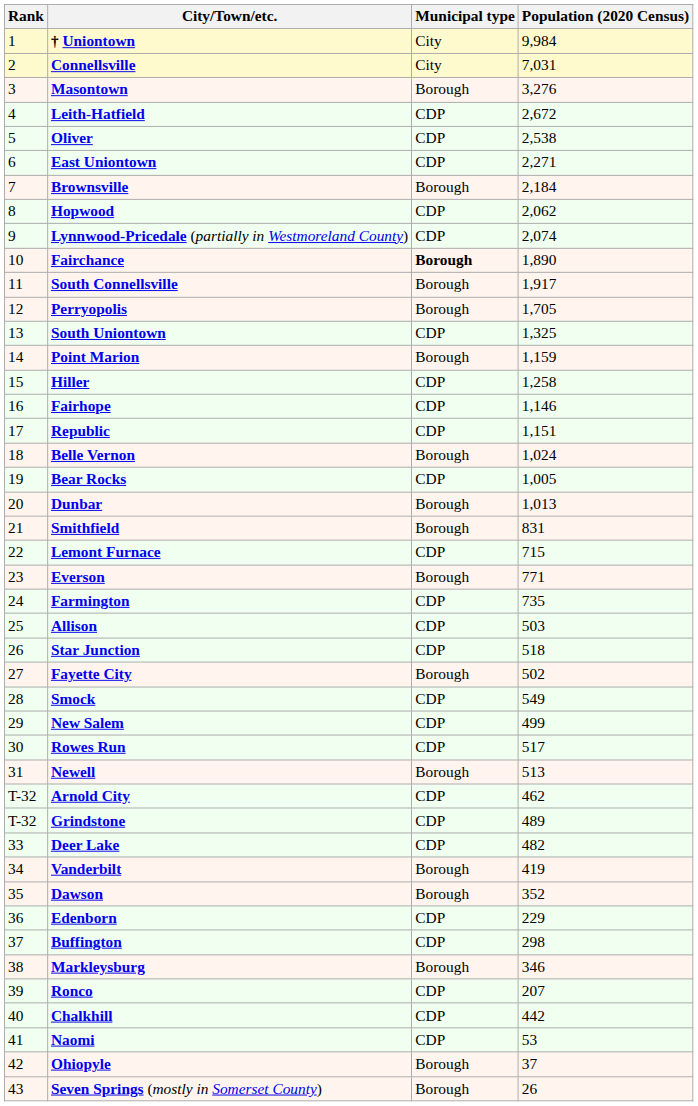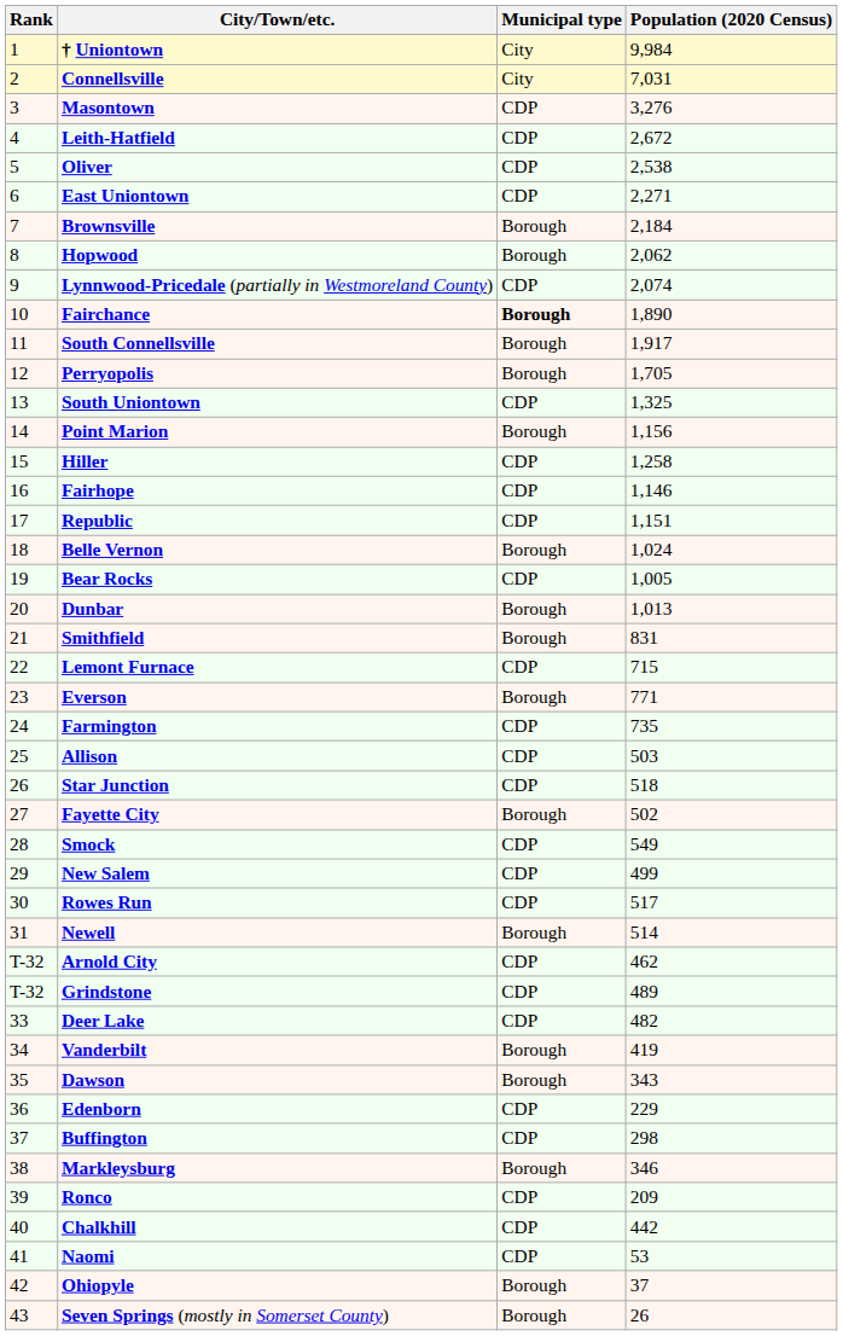 <table class="wikitable sortable">
 <tr>
 <th>Rank</th>
 <th>City/Town/etc.</th>
 <th>Municipal type</th>
 <th>Population (2020 Census)</th>
 </tr>
 <tr style="background-color:#FFFACD;">
 <td>1</td>
 <td><strong>†</strong> <strong><a href='#'>Uniontown</a></strong></td>
 <td>City</td>
 <td>9,984</td>
 </tr>
 <tr style="background-color:#FFFACD;">
 <td>2</td>
 <td><strong><a href='#'>Connellsville</a></strong></td>
 <td>City</td>
 <td>7,031</td>
 </tr>
 <tr style="background-color:#FFF5EE;">
 <td>3</td>
 <td><strong><a href='#'>Masontown</a></strong></td>
-<td>Borough</td>
+<td>CDP</td>
 <td>3,276</td>
 </tr>
 <tr style="background-color:#F0FFF0;">
 <td>4</td>
 <td><strong><a href='#'>Leith-Hatfield</a></strong></td>
 <td>CDP</td>
 <td>2,672</td>
 </tr>
 <tr style="background-color:#F0FFF0;">
 <td>5</td>
 <td><strong><a href='#'>Oliver</a></strong></td>
 <td>CDP</td>
 <td>2,538</td>
 </tr>
 <tr style="background-color:#F0FFF0;">
 <td>6</td>
 <td><strong><a href='#'>East Uniontown</a></strong></td>
 <td>CDP</td>
 <td>2,271</td>
 </tr>
 <tr style="background-color:#FFF5EE;">
 <td>7</td>
 <td><strong><a href='#'>Brownsville</a></strong></td>
 <td>Borough</td>
 <td>2,184</td>
 </tr>
 <tr style="background-color:#F0FFF0;">
 <td>8</td>
 <td><strong><a href='#'>Hopwood</a></strong></td>
-<td>CDP</td>
+<td>Borough</td>
 <td>2,062</td>
 </tr>
 <tr style="background-color:#F0FFF0;">
 <td>9</td>
 <td><strong><a href='#'>Lynnwood-Pricedale</a></strong> (<em>partially in <a href='#'>Westmoreland County</a></em>)</td>
 <td>CDP</td>
 <td>2,074</td>
 </tr>
 <tr style="background-color:#FFF5EE;">
 <td>10</td>
 <td><strong><a href='#'>Fairchance</a></strong></td>
 <td><strong>Borough</strong></td>
 <td>1,890</td>
 </tr>
 <tr style="background-color:#FFF5EE;">
 <td>11</td>
 <td><strong><a href='#'>South Connellsville</a></strong></td>
 <td>Borough</td>
 <td>1,917</td>
 </tr>
 <tr style="background-color:#FFF5EE;">
 <td>12</td>
 <td><strong><a href='#'>Perryopolis</a></strong></td>
 <td>Borough</td>
 <td>1,705</td>
 </tr>
 <tr style="background-color:#F0FFF0;">
 <td>13</td>
 <td><strong><a href='#'>South Uniontown</a></strong></td>
 <td>CDP</td>
 <td>1,325</td>
 </tr>
 <tr style="background-color:#FFF5EE;">
 <td>14</td>
 <td><strong><a href='#'>Point Marion</a></strong></td>
 <td>Borough</td>
-<td>1,159</td>
+<td>1,156</td>
 </tr>
 <tr style="background-color:#F0FFF0;">
 <td>15</td>
 <td><strong><a href='#'>Hiller</a></strong></td>
 <td>CDP</td>
 <td>1,258</td>
 </tr>
 <tr style="background-color:#F0FFF0;">
 <td>16</td>
 <td><strong><a href='#'>Fairhope</a></strong></td>
 <td>CDP</td>
 <td>1,146</td>
 </tr>
 <tr style="background-color:#F0FFF0;">
 <td>17</td>
 <td><strong><a href='#'>Republic</a></strong></td>
 <td>CDP</td>
 <td>1,151</td>
 </tr>
 <tr style="background-color:#FFF5EE;">
 <td>18</td>
 <td><strong><a href='#'>Belle Vernon</a></strong></td>
 <td>Borough</td>
 <td>1,024</td>
 </tr>
 <tr style="background-color:#F0FFF0;">
 <td>19</td>
 <td><strong><a href='#'>Bear Rocks</a></strong></td>
 <td>CDP</td>
 <td>1,005</td>
 </tr>
 <tr style="background-color:#FFF5EE;">
 <td>20</td>
 <td><strong><a href='#'>Dunbar</a></strong></td>
 <td>Borough</td>
 <td>1,013</td>
 </tr>
 <tr style="background-color:#FFF5EE;">
 <td>21</td>
 <td><strong><a href='#'>Smithfield</a></strong></td>
 <td>Borough</td>
 <td>831</td>
 </tr>
 <tr style="background-color:#F0FFF0;">
 <td>22</td>
 <td><strong><a href='#'>Lemont Furnace</a></strong></td>
 <td>CDP</td>
 <td>715</td>
 </tr>
 <tr style="background-color:#FFF5EE;">
 <td>23</td>
 <td><strong><a href='#'>Everson</a></strong></td>
 <td>Borough</td>
 <td>771</td>
 </tr>
 <tr style="background-color:#F0FFF0;">
 <td>24</td>
 <td><strong><a href='#'>Farmington</a></strong></td>
 <td>CDP</td>
 <td>735</td>
 </tr>
 <tr style="background-color:#F0FFF0;">
 <td>25</td>
 <td><strong><a href='#'>Allison</a></strong></td>
 <td>CDP</td>
 <td>503</td>
 </tr>
 <tr style="background-color:#F0FFF0;">
 <td>26</td>
 <td><strong><a href='#'>Star Junction</a></strong></td>
 <td>CDP</td>
 <td>518</td>
 </tr>
 <tr style="background-color:#FFF5EE;">
 <td>27</td>
 <td><strong><a href='#'>Fayette City</a></strong></td>
 <td>Borough</td>
 <td>502</td>
 </tr>
 <tr style="background-color:#F0FFF0;">
 <td>28</td>
 <td><strong><a href='#'>Smock</a></strong></td>
 <td>CDP</td>
 <td>549</td>
 </tr>
 <tr style="background-color:#F0FFF0;">
 <td>29</td>
 <td><strong><a href='#'>New Salem</a></strong></td>
 <td>CDP</td>
 <td>499</td>
 </tr>
 <tr style="background-color:#F0FFF0;">
 <td>30</td>
 <td><strong><a href='#'>Rowes Run</a></strong></td>
 <td>CDP</td>
 <td>517</td>
 </tr>
 <tr style="background-color:#FFF5EE;">
 <td>31</td>
 <td><strong><a href='#'>Newell</a></strong></td>
 <td>Borough</td>
-<td>513</td>
+<td>514</td>
 </tr>
 <tr style="background-color:#F0FFF0;">
 <td>T-32</td>
 <td><strong><a href='#'>Arnold City</a></strong></td>
 <td>CDP</td>
 <td>462</td>
 </tr>
 <tr style="background-color:#F0FFF0;">
 <td>T-32</td>
 <td><strong><a href='#'>Grindstone</a></strong></td>
 <td>CDP</td>
 <td>489</td>
 </tr>
 <tr style="background-color:#F0FFF0;">
 <td>33</td>
 <td><strong><a href='#'>Deer Lake</a></strong></td>
 <td>CDP</td>
 <td>482</td>
 </tr>
 <tr style="background-color:#FFF5EE;">
 <td>34</td>
 <td><strong><a href='#'>Vanderbilt</a></strong></td>
 <td>Borough</td>
 <td>419</td>
 </tr>
 <tr style="background-color:#FFF5EE;">
 <td>35</td>
 <td><strong><a href='#'>Dawson</a></strong></td>
 <td>Borough</td>
-<td>352</td>
+<td>343</td>
 </tr>
 <tr style="background-color:#F0FFF0;">
 <td>36</td>
 <td><strong><a href='#'>Edenborn</a></strong></td>
 <td>CDP</td>
 <td>229</td>
 </tr>
 <tr style="background-color:#F0FFF0;">
 <td>37</td>
 <td><strong><a href='#'>Buffington</a></strong></td>
 <td>CDP</td>
 <td>298</td>
 </tr>
 <tr style="background-color:#FFF5EE;">
 <td>38</td>
 <td><strong><a href='#'>Markleysburg</a></strong></td>
 <td>Borough</td>
 <td>346</td>
 </tr>
 <tr style="background-color:#F0FFF0;">
 <td>39</td>
 <td><strong><a href='#'>Ronco</a></strong></td>
 <td>CDP</td>
-<td>207</td>
+<td>209</td>
 </tr>
 <tr style="background-color:#F0FFF0;">
 <td>40</td>
 <td><strong><a href='#'>Chalkhill</a></strong></td>
 <td>CDP</td>
 <td>442</td>
 </tr>
 <tr style="background-color:#F0FFF0;">
 <td>41</td>
 <td><strong><a href='#'>Naomi</a></strong></td>
 <td>CDP</td>
 <td>53</td>
 </tr>
 <tr style="background-color:#FFF5EE;">
 <td>42</td>
 <td><strong><a href='#'>Ohiopyle</a></strong></td>
 <td>Borough</td>
 <td>37</td>
 </tr>
 <tr style="background-color:#FFF5EE;">
 <td>43</td>
 <td><strong><a href='#'>Seven Springs</a></strong> (<em>mostly in <a href='#'>Somerset County</a></em>)</td>
 <td>Borough</td>
 <td>26</td>
 </tr>
 </table>
